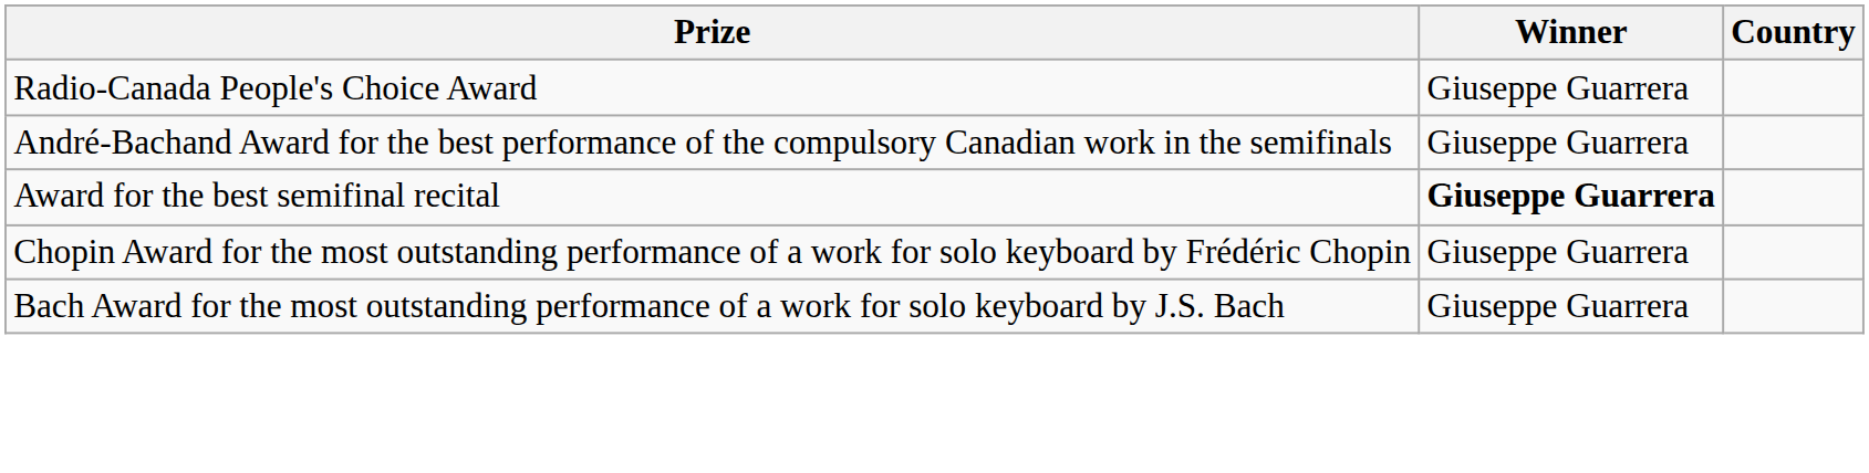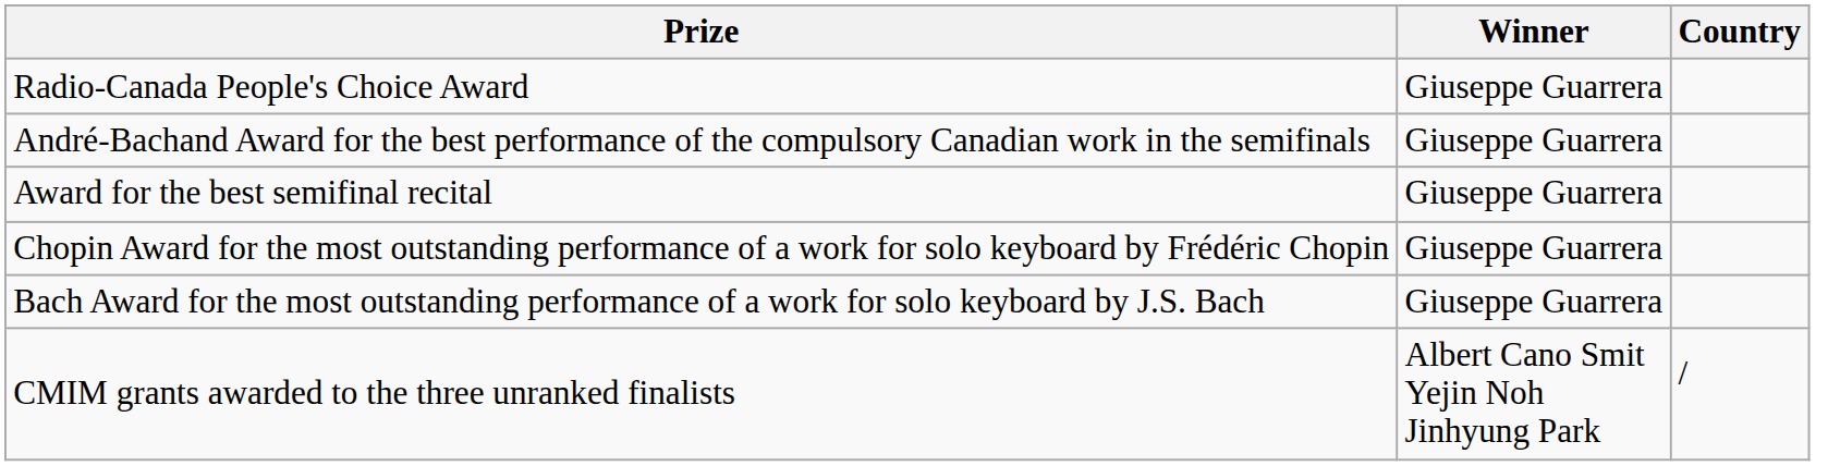 <table class="wikitable">
 <tr>
 <th>Prize</th>
 <th>Winner</th>
 <th>Country</th>
 </tr>
 <tr>
 <td>Radio-Canada People's Choice Award</td>
 <td>Giuseppe Guarrera</td>
 <td></td>
 </tr>
 <tr>
 <td>André-Bachand Award for the best performance of the compulsory Canadian work in the semifinals</td>
 <td>Giuseppe Guarrera</td>
 <td></td>
 </tr>
 <tr>
 <td>Award for the best semifinal recital</td>
-<td><strong>Giuseppe Guarrera</strong></td>
+<td>Giuseppe Guarrera</td>
 <td></td>
 </tr>
 <tr>
 <td>Chopin Award for the most outstanding performance of a work for solo keyboard by Frédéric Chopin</td>
 <td>Giuseppe Guarrera</td>
 <td></td>
 </tr>
 <tr>
 <td>Bach Award for the most outstanding performance of a work for solo keyboard by J.S. Bach</td>
 <td>Giuseppe Guarrera</td>
 <td></td>
 </tr>
+<tr>
+<td>CMIM grants awarded to the three unranked finalists</td>
+<td>Albert Cano Smit<br>Yejin Noh<br>Jinhyung Park</td>
+<td> /<br><br></td>
+</tr>
 </table>
